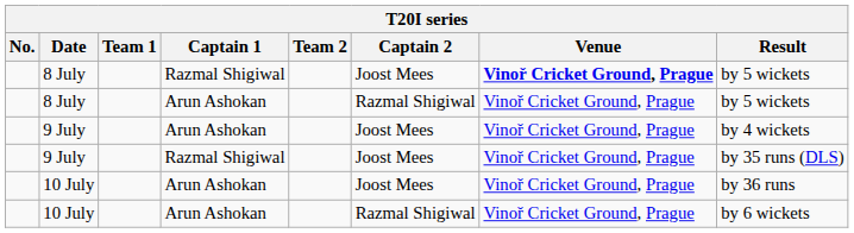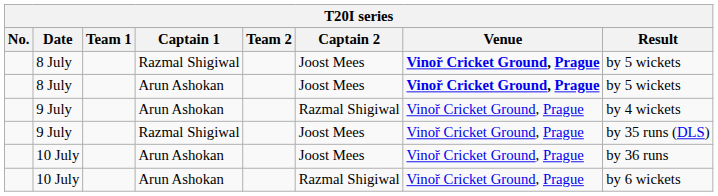 <table class="wikitable">
 <tr>
 <th colspan="9">T20I series</th>
 </tr>
 <tr>
 <th>No.</th>
 <th>Date</th>
 <th>Team 1</th>
 <th>Captain 1</th>
 <th>Team 2</th>
 <th>Captain 2</th>
 <th>Venue</th>
 <th>Result</th>
 </tr>
 <tr>
 <td></td>
 <td>8 July</td>
 <td></td>
 <td>Razmal Shigiwal</td>
 <td></td>
 <td>Joost Mees</td>
 <td><strong><a href='#'>Vinoř Cricket Ground</a>, <a href='#'>Prague</a></strong></td>
 <td> by 5 wickets</td>
 </tr>
 <tr>
 <td></td>
 <td>8 July</td>
 <td></td>
 <td>Arun Ashokan</td>
 <td></td>
-<td>Razmal Shigiwal</td>
-<td><a href='#'>Vinoř Cricket Ground</a>, <a href='#'>Prague</a></td>
+<td>Joost Mees</td>
+<td><strong><a href='#'>Vinoř Cricket Ground</a>, <a href='#'>Prague</a></strong></td>
 <td> by 5 wickets</td>
 </tr>
 <tr>
 <td></td>
 <td>9 July</td>
 <td></td>
 <td>Arun Ashokan</td>
 <td></td>
-<td>Joost Mees</td>
+<td>Razmal Shigiwal</td>
 <td><a href='#'>Vinoř Cricket Ground</a>, <a href='#'>Prague</a></td>
 <td> by 4 wickets</td>
 </tr>
 <tr>
 <td></td>
 <td>9 July</td>
 <td></td>
 <td>Razmal Shigiwal</td>
 <td></td>
 <td>Joost Mees</td>
 <td><a href='#'>Vinoř Cricket Ground</a>, <a href='#'>Prague</a></td>
 <td> by 35 runs (<a href='#'>DLS</a>)</td>
 </tr>
 <tr>
 <td></td>
 <td>10 July</td>
 <td></td>
 <td>Arun Ashokan</td>
 <td></td>
 <td>Joost Mees</td>
 <td><a href='#'>Vinoř Cricket Ground</a>, <a href='#'>Prague</a></td>
 <td> by 36 runs</td>
 </tr>
 <tr>
 <td></td>
 <td>10 July</td>
 <td></td>
 <td>Arun Ashokan</td>
 <td></td>
 <td>Razmal Shigiwal</td>
 <td><a href='#'>Vinoř Cricket Ground</a>, <a href='#'>Prague</a></td>
 <td> by 6 wickets</td>
 </tr>
 </table>
